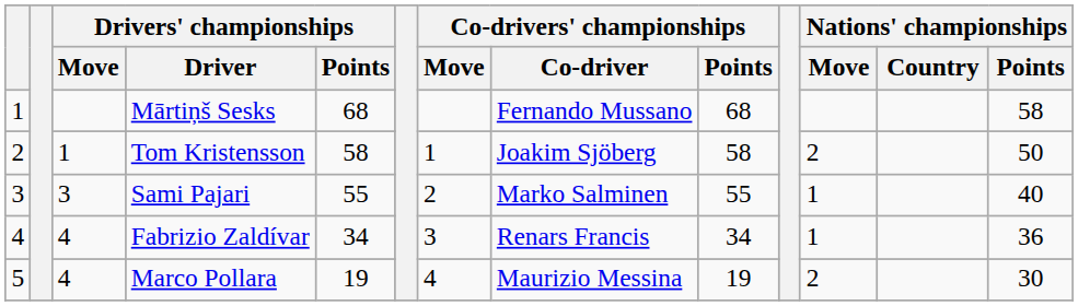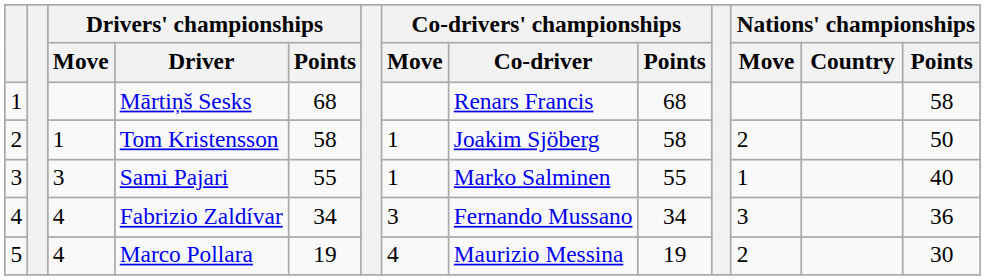 <table class="wikitable" style="font-size:85%;">
 <tr>
 <th rowspan="2"></th>
 <th rowspan="7" style="width:5px;"></th>
 <th colspan="3">Drivers' championships</th>
 <th rowspan="7" style="width:5px;"></th>
 <th colspan="3">Co-drivers' championships</th>
 <th rowspan="7" style="width:5px;"></th>
 <th colspan="3">Nations' championships</th>
 </tr>
 <tr>
 <th>Move</th>
 <th>Driver</th>
 <th>Points</th>
 <th>Move</th>
 <th>Co-driver</th>
 <th>Points</th>
 <th>Move</th>
 <th>Country</th>
 <th>Points</th>
 </tr>
 <tr>
 <td align="center">1</td>
 <td></td>
 <td><a href='#'>Mārtiņš Sesks</a></td>
 <td align="center">68</td>
 <td></td>
-<td><a href='#'>Fernando Mussano</a></td>
+<td><a href='#'>Renars Francis</a></td>
 <td align="center">68</td>
 <td></td>
 <td></td>
 <td align="center">58</td>
 </tr>
 <tr>
 <td align="center">2</td>
 <td> 1</td>
 <td><a href='#'>Tom Kristensson</a></td>
 <td align="center">58</td>
 <td> 1</td>
 <td><a href='#'>Joakim Sjöberg</a></td>
 <td align="center">58</td>
 <td> 2</td>
 <td></td>
 <td align="center">50</td>
 </tr>
 <tr>
 <td align="center">3</td>
 <td> 3</td>
 <td><a href='#'>Sami Pajari</a></td>
 <td align="center">55</td>
-<td> 2</td>
+<td> 1</td>
 <td><a href='#'>Marko Salminen</a></td>
 <td align="center">55</td>
 <td> 1</td>
 <td></td>
 <td align="center">40</td>
 </tr>
 <tr>
 <td align="center">4</td>
 <td> 4</td>
 <td><a href='#'>Fabrizio Zaldívar</a></td>
 <td align="center">34</td>
 <td> 3</td>
-<td><a href='#'>Renars Francis</a></td>
+<td><a href='#'>Fernando Mussano</a></td>
 <td align="center">34</td>
-<td> 1</td>
+<td> 3</td>
 <td></td>
 <td align="center">36</td>
 </tr>
 <tr>
 <td align="center">5</td>
 <td> 4</td>
 <td><a href='#'>Marco Pollara</a></td>
 <td align="center">19</td>
 <td> 4</td>
 <td><a href='#'>Maurizio Messina</a></td>
 <td align="center">19</td>
 <td> 2</td>
 <td></td>
 <td align="center">30</td>
 </tr>
 </table>
